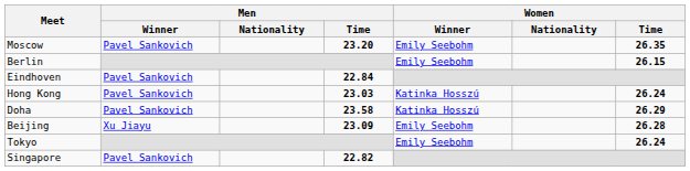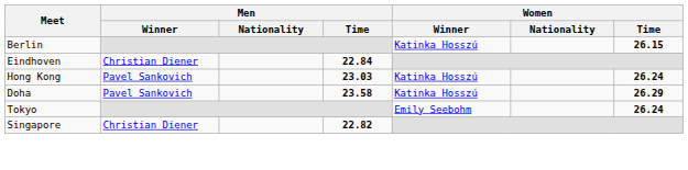 <table class="wikitable">
 <tr>
 <th width=120 rowspan="2">Meet</th>
 <th colspan="3">Men</th>
 <th colspan="3">Women</th>
 </tr>
 <tr>
 <th width=150>Winner</th>
 <th width=130>Nationality</th>
 <th width=85>Time</th>
 <th width=150>Winner</th>
 <th width=130>Nationality</th>
 <th width=85>Time</th>
 </tr>
 <tr>
-<td>Moscow</td>
-<td><a href='#'>Pavel Sankovich</a></td>
-<td></td>
-<td align=center><strong>23.20</strong></td>
-<td><a href='#'>Emily Seebohm</a></td>
-<td></td>
-<td align=center><strong>26.35</strong></td>
-</tr>
-<tr>
 <td>Berlin</td>
 <td colspan=3 bgcolor=E0E0E0></td>
-<td><a href='#'>Emily Seebohm</a></td>
+<td><a href='#'>Katinka Hosszú</a></td>
 <td></td>
 <td align=center><strong>26.15</strong></td>
 </tr>
 <tr>
 <td>Eindhoven</td>
-<td><a href='#'>Pavel Sankovich</a></td>
+<td><a href='#'>Christian Diener</a></td>
 <td></td>
 <td align=center><strong>22.84</strong></td>
 <td colspan=3 bgcolor=E0E0E0></td>
 </tr>
 <tr>
 <td>Hong Kong</td>
 <td><a href='#'>Pavel Sankovich</a></td>
 <td></td>
 <td align=center><strong>23.03</strong></td>
 <td><a href='#'>Katinka Hosszú</a></td>
 <td></td>
 <td align=center><strong>26.24</strong></td>
 </tr>
 <tr>
 <td>Doha</td>
 <td><a href='#'>Pavel Sankovich</a></td>
 <td></td>
 <td align=center><strong>23.58</strong></td>
 <td><a href='#'>Katinka Hosszú</a></td>
 <td></td>
 <td align=center><strong>26.29</strong></td>
 </tr>
 <tr>
-<td>Beijing</td>
-<td><a href='#'>Xu Jiayu</a></td>
-<td></td>
-<td align=center><strong>23.09</strong></td>
-<td><a href='#'>Emily Seebohm</a></td>
-<td></td>
-<td align=center><strong>26.28</strong></td>
-</tr>
-<tr>
 <td>Tokyo</td>
 <td colspan=3 bgcolor=e0e0e0></td>
 <td><a href='#'>Emily Seebohm</a></td>
 <td></td>
 <td align=center><strong>26.24</strong></td>
 </tr>
 <tr>
 <td>Singapore</td>
-<td><a href='#'>Pavel Sankovich</a></td>
+<td><a href='#'>Christian Diener</a></td>
 <td></td>
 <td align=center><strong>22.82</strong></td>
 <td colspan="3" bgcolor="e0e0e0"></td>
 </tr>
 </table>
